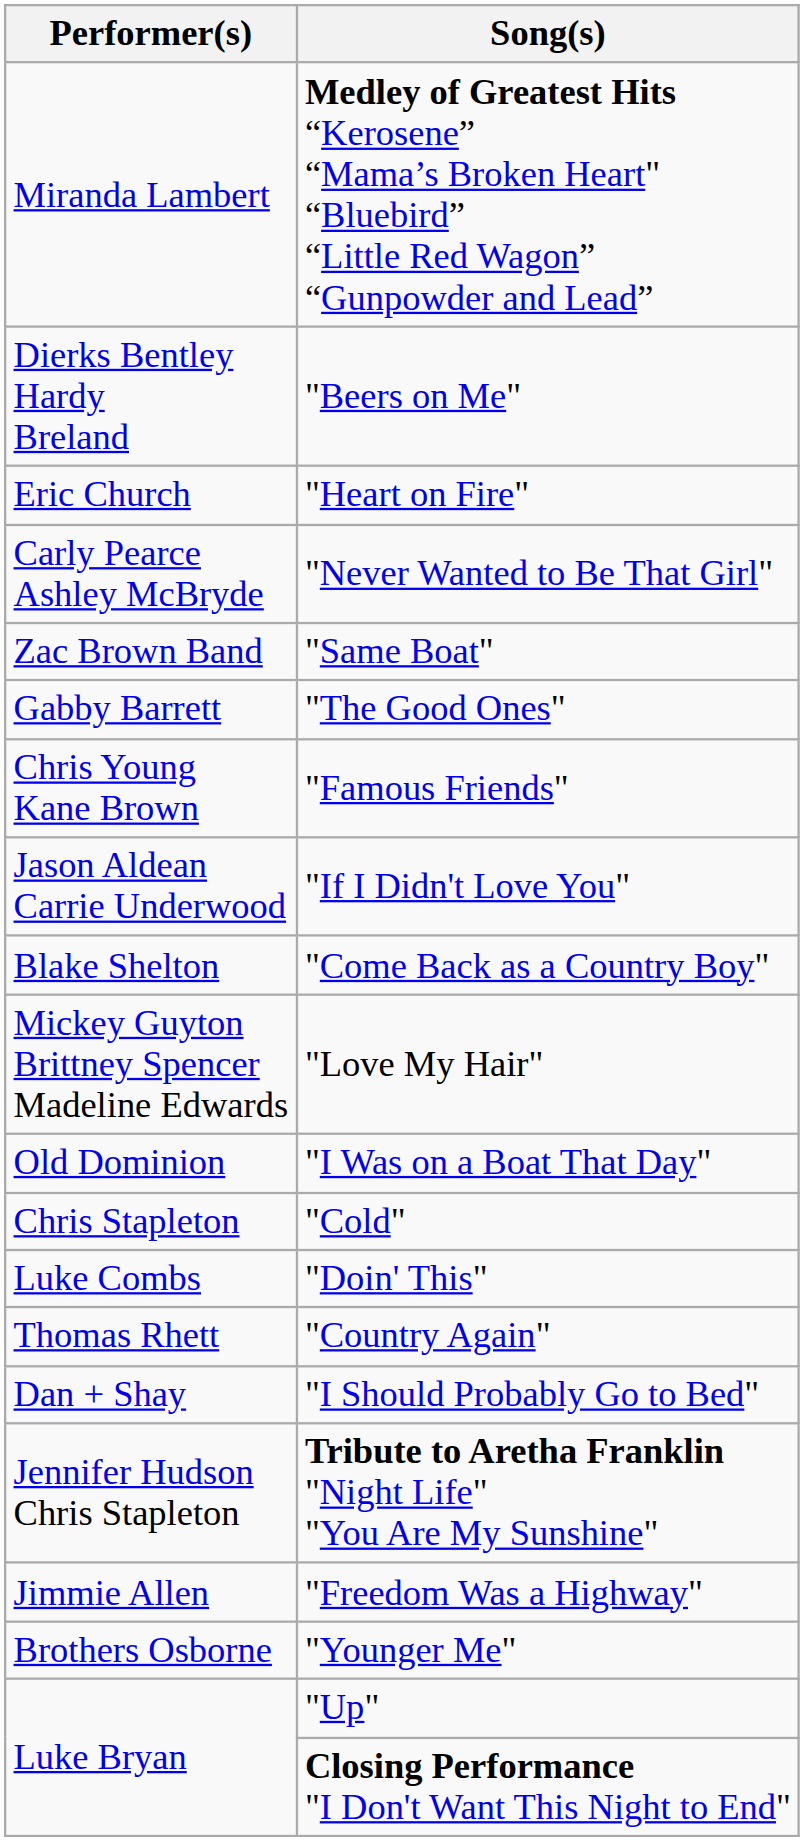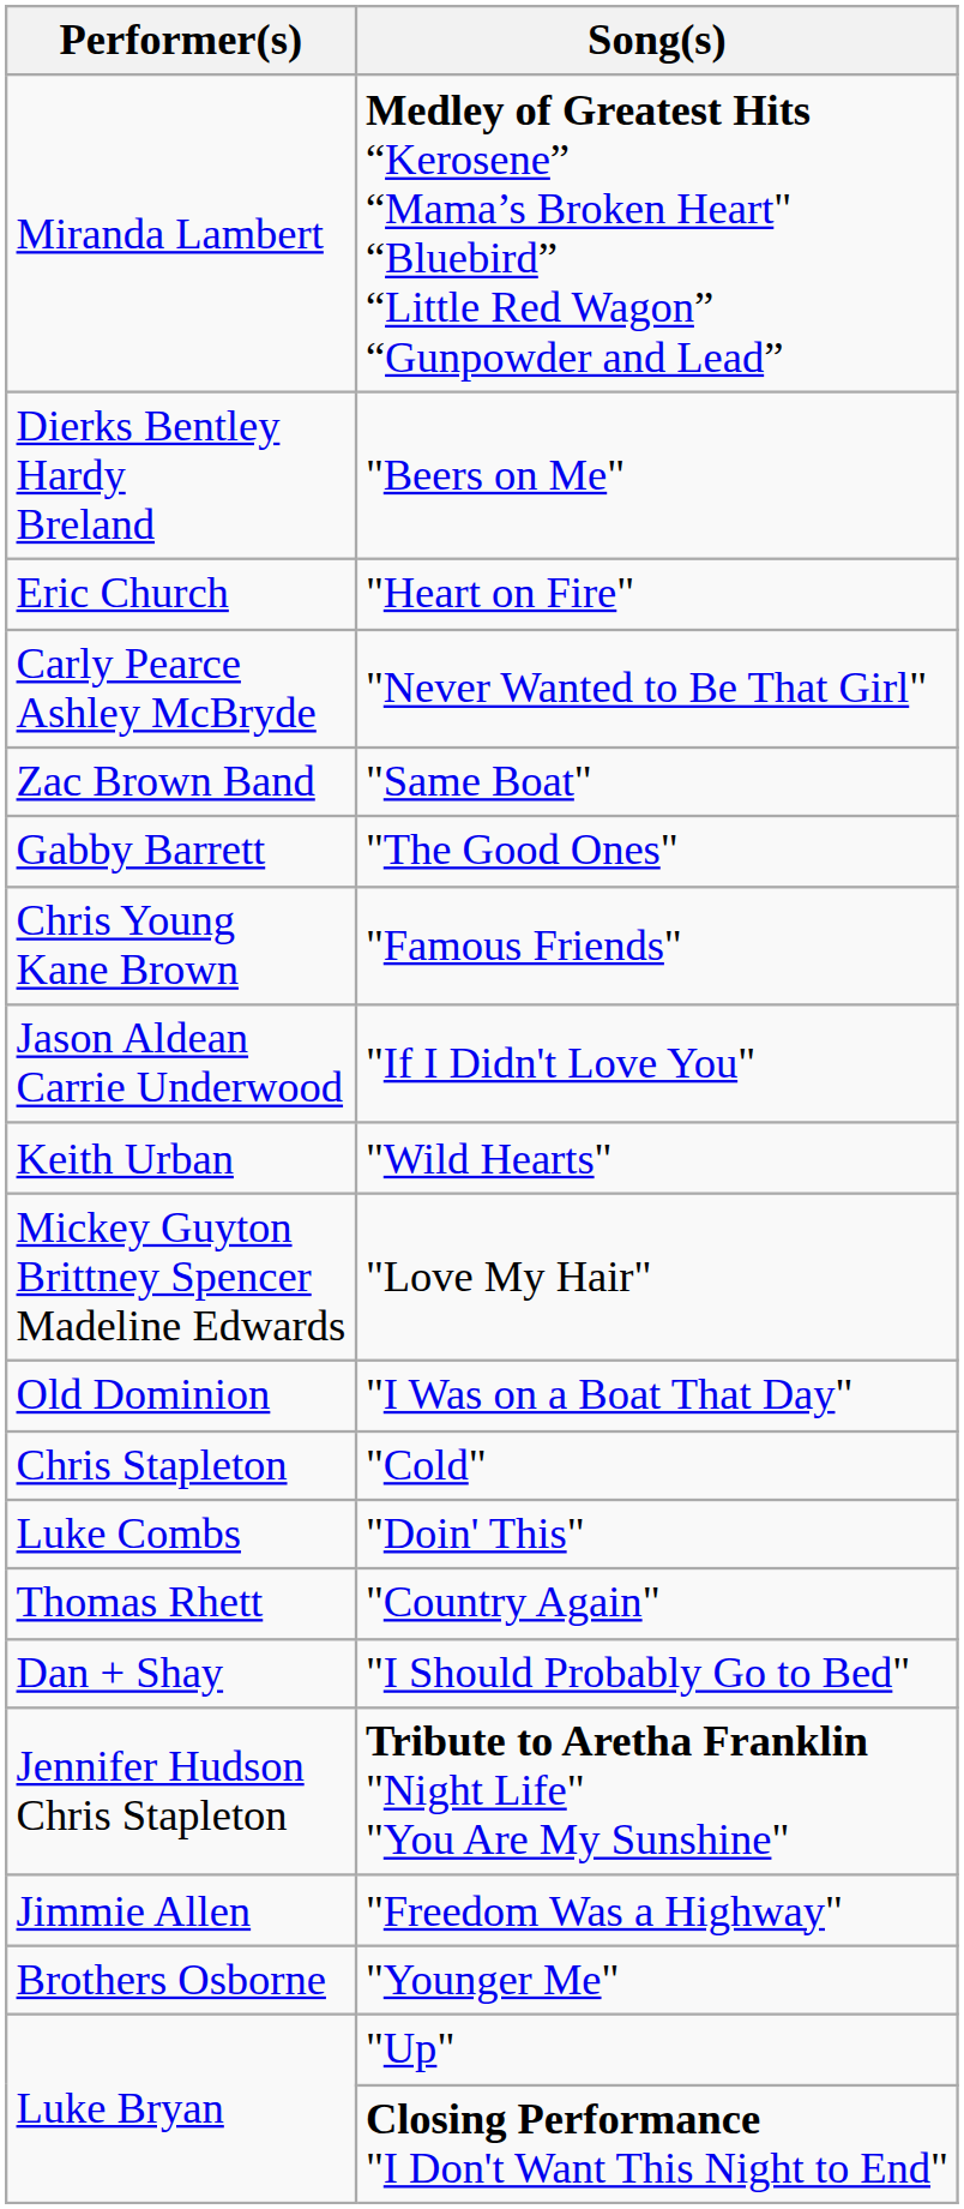 <table class="wikitable">
 <tr>
 <th>Performer(s)</th>
 <th>Song(s)</th>
 </tr>
 <tr>
 <td><a href='#'>Miranda Lambert</a></td>
 <td><strong>Medley of Greatest Hits</strong><br>“<a href='#'>Kerosene</a>”<br>“<a href='#'>Mama’s Broken Heart</a>"<br>“<a href='#'>Bluebird</a>”<br>“<a href='#'>Little Red Wagon</a>”<br>“<a href='#'>Gunpowder and Lead</a>”</td>
 </tr>
 <tr>
 <td><a href='#'>Dierks Bentley</a> <br> <a href='#'>Hardy</a> <br> <a href='#'>Breland</a></td>
 <td>"<a href='#'>Beers on Me</a>"</td>
 </tr>
 <tr>
 <td><a href='#'>Eric Church</a></td>
 <td>"<a href='#'>Heart on Fire</a>"</td>
 </tr>
 <tr>
 <td><a href='#'>Carly Pearce</a> <br> <a href='#'>Ashley McBryde</a></td>
 <td>"<a href='#'>Never Wanted to Be That Girl</a>"</td>
 </tr>
 <tr>
 <td><a href='#'>Zac Brown Band</a></td>
 <td>"<a href='#'>Same Boat</a>"</td>
 </tr>
 <tr>
 <td><a href='#'>Gabby Barrett</a></td>
 <td>"<a href='#'>The Good Ones</a>"</td>
 </tr>
 <tr>
 <td><a href='#'>Chris Young</a> <br> <a href='#'>Kane Brown</a></td>
 <td>"<a href='#'>Famous Friends</a>"</td>
 </tr>
 <tr>
 <td><a href='#'>Jason Aldean</a> <br> <a href='#'>Carrie Underwood</a></td>
 <td>"<a href='#'>If I Didn't Love You</a>"</td>
 </tr>
 <tr>
-<td><a href='#'>Blake Shelton</a></td>
-<td>"<a href='#'>Come Back as a Country Boy</a>"</td>
+<td><a href='#'>Keith Urban</a></td>
+<td>"<a href='#'>Wild Hearts</a>"</td>
 </tr>
 <tr>
 <td><a href='#'>Mickey Guyton</a><br><a href='#'>Brittney Spencer</a><br>Madeline Edwards</td>
 <td>"Love My Hair"</td>
 </tr>
 <tr>
 <td><a href='#'>Old Dominion</a></td>
 <td>"<a href='#'>I Was on a Boat That Day</a>"</td>
 </tr>
 <tr>
 <td><a href='#'>Chris Stapleton</a></td>
 <td>"<a href='#'>Cold</a>"</td>
 </tr>
 <tr>
 <td><a href='#'>Luke Combs</a></td>
 <td>"<a href='#'>Doin' This</a>"</td>
 </tr>
 <tr>
 <td><a href='#'>Thomas Rhett</a></td>
 <td>"<a href='#'>Country Again</a>"</td>
 </tr>
 <tr>
 <td><a href='#'>Dan + Shay</a></td>
 <td>"<a href='#'>I Should Probably Go to Bed</a>"</td>
 </tr>
 <tr>
 <td><a href='#'>Jennifer Hudson</a> <br> Chris Stapleton</td>
 <td><strong>Tribute to Aretha Franklin</strong><br>"<a href='#'>Night Life</a>"<br>"<a href='#'>You Are My Sunshine</a>"</td>
 </tr>
 <tr>
 <td><a href='#'>Jimmie Allen</a></td>
 <td>"<a href='#'>Freedom Was a Highway</a>"</td>
 </tr>
 <tr>
 <td><a href='#'>Brothers Osborne</a></td>
 <td>"<a href='#'>Younger Me</a>"</td>
 </tr>
 <tr>
 <td rowspan="2"><a href='#'>Luke Bryan</a></td>
 <td>"<a href='#'>Up</a>"</td>
 </tr>
 <tr>
 <td><strong>Closing Performance</strong><br>"<a href='#'>I Don't Want This Night to End</a>"</td>
 </tr>
 </table>
